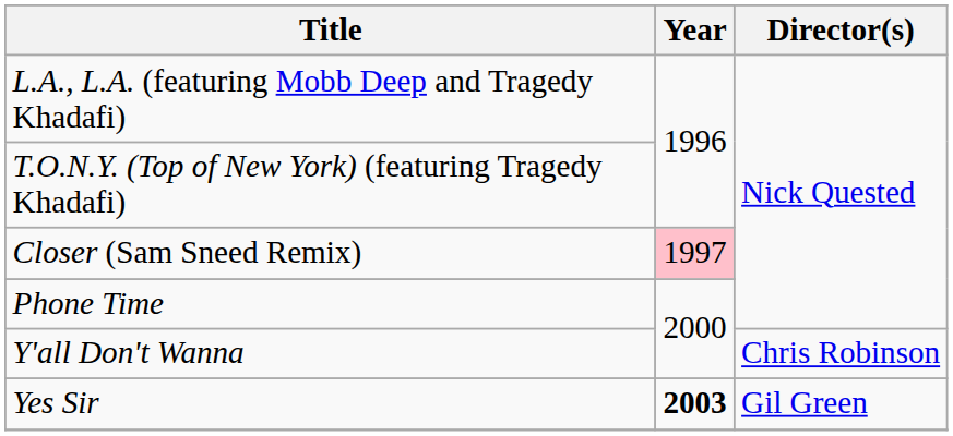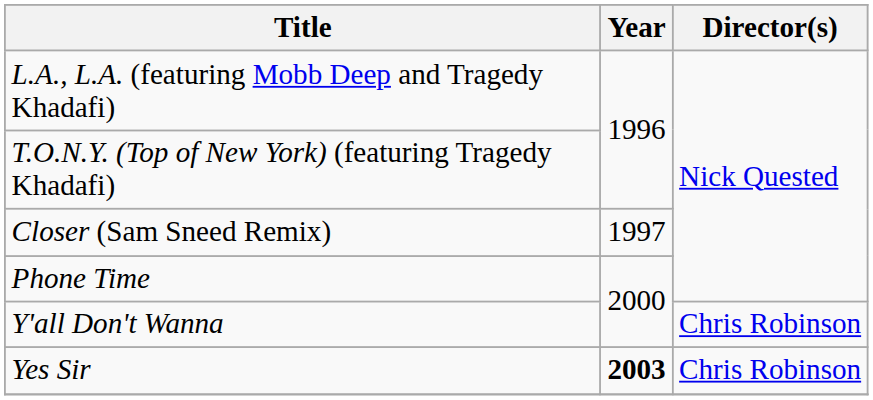 <table class="wikitable plainrowheaders" style="text-align:left;">
 <tr>
 <th scope="col" style="width:20em;">Title</th>
 <th scope="col">Year</th>
 <th scope="col">Director(s)</th>
 </tr>
 <tr>
 <td><em>L.A., L.A.</em><span> (featuring <a href='#'>Mobb Deep</a> and Tragedy Khadafi)</span></td>
 <td rowspan="2">1996</td>
 <td rowspan="4"><a href='#'>Nick Quested</a></td>
 </tr>
 <tr>
 <td><em>T.O.N.Y. (Top of New York)</em><span> (featuring Tragedy Khadafi)</span></td>
 </tr>
 <tr>
 <td><em>Closer</em> (Sam Sneed Remix)</td>
-<td style="background: pink;">1997</td>
+<td>1997</td>
 </tr>
 <tr>
 <td><em>Phone Time</em></td>
 <td rowspan="2">2000</td>
 </tr>
 <tr>
 <td><em>Y'all Don't Wanna</em></td>
 <td><a href='#'>Chris Robinson</a></td>
 </tr>
 <tr>
 <td><em>Yes Sir</em></td>
 <td><strong>2003</strong></td>
-<td><a href='#'>Gil Green</a></td>
+<td><a href='#'>Chris Robinson</a></td>
 </tr>
 <tr>
 </tr>
 </table>
